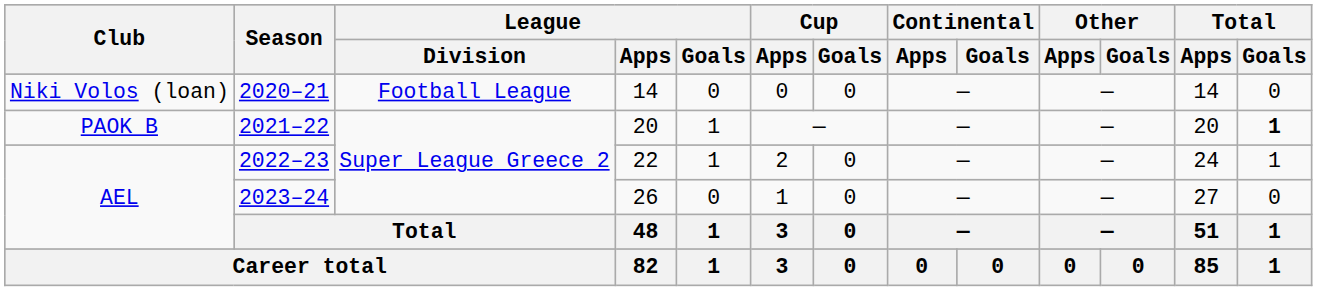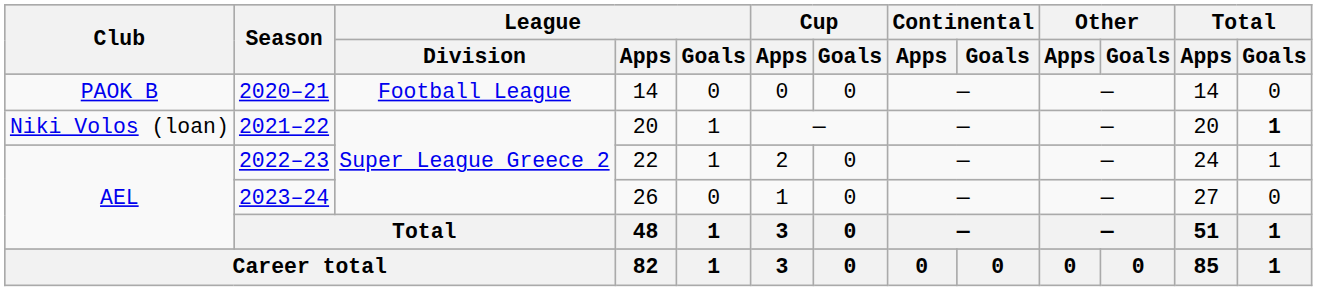 <table class="wikitable" style="text-align:center">
 <tr>
 <th rowspan=2>Club</th>
 <th rowspan=2>Season</th>
 <th colspan=3>League</th>
 <th colspan=2>Cup</th>
 <th colspan=2>Continental</th>
 <th colspan=2>Other</th>
 <th colspan=2>Total</th>
 </tr>
 <tr>
 <th>Division</th>
 <th>Apps</th>
 <th>Goals</th>
 <th>Apps</th>
 <th>Goals</th>
 <th>Apps</th>
 <th>Goals</th>
 <th>Apps</th>
 <th>Goals</th>
 <th>Apps</th>
 <th>Goals</th>
 </tr>
 <tr>
-<td><a href='#'>Niki Volos</a> (loan)</td>
+<td><a href='#'>PAOK B</a></td>
 <td><a href='#'>2020–21</a></td>
 <td><a href='#'>Football League</a></td>
 <td>14</td>
 <td>0</td>
 <td>0</td>
 <td>0</td>
 <td colspan="2">—</td>
 <td colspan="2">—</td>
 <td>14</td>
 <td>0</td>
 </tr>
 <tr>
-<td><a href='#'>PAOK B</a></td>
+<td><a href='#'>Niki Volos</a> (loan)</td>
 <td><a href='#'>2021–22</a></td>
 <td rowspan="3"><a href='#'>Super League Greece 2</a></td>
 <td>20</td>
 <td>1</td>
 <td colspan="2">—</td>
 <td colspan="2">—</td>
 <td colspan="2">—</td>
 <td>20</td>
 <td><strong>1</strong></td>
 </tr>
 <tr>
 <td rowspan="3"><a href='#'>AEL</a></td>
 <td><a href='#'>2022–23</a></td>
 <td>22</td>
 <td>1</td>
 <td>2</td>
 <td>0</td>
 <td colspan="2">—</td>
 <td colspan="2">—</td>
 <td>24</td>
 <td>1</td>
 </tr>
 <tr>
 <td><a href='#'>2023–24</a></td>
 <td>26</td>
 <td>0</td>
 <td>1</td>
 <td>0</td>
 <td colspan="2">—</td>
 <td colspan="2">—</td>
 <td>27</td>
 <td>0</td>
 </tr>
 <tr>
 <th colspan="2">Total</th>
 <th>48</th>
 <th>1</th>
 <th>3</th>
 <th>0</th>
 <th colspan="2">—</th>
 <th colspan="2">—</th>
 <th>51</th>
 <th>1</th>
 </tr>
 <tr>
 <th colspan="3">Career total</th>
 <th>82</th>
 <th>1</th>
 <th>3</th>
 <th>0</th>
 <th>0</th>
 <th>0</th>
 <th>0</th>
 <th>0</th>
 <th>85</th>
 <th>1</th>
 </tr>
 </table>
